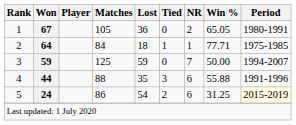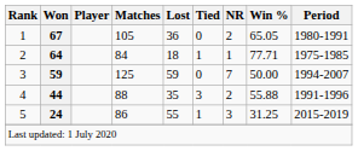 <table class="wikitable plainrowheaders sortable">
 <tr>
 <th scope=col>Rank</th>
 <th>Won</th>
 <th scope=col>Player</th>
 <th scope=col>Matches</th>
 <th>Lost</th>
 <th>Tied</th>
 <th>NR</th>
 <th>Win %</th>
 <th>Period</th>
 </tr>
 <tr>
 <td align=center>1</td>
 <th scope=row style=text-align:center;>67</th>
 <td></td>
 <td>105</td>
 <td>36</td>
 <td>0</td>
 <td>2</td>
 <td>65.05</td>
 <td>1980-1991</td>
 </tr>
 <tr>
 <td align=center>2</td>
 <th scope=row style=text-align:center;>64</th>
 <td></td>
 <td>84</td>
 <td>18</td>
 <td>1</td>
 <td>1</td>
 <td>77.71</td>
 <td>1975-1985</td>
 </tr>
 <tr>
 <td align=center>3</td>
 <th scope=row style=text-align:center;>59</th>
 <td></td>
 <td>125</td>
 <td>59</td>
 <td>0</td>
 <td>7</td>
 <td>50.00</td>
 <td>1994-2007</td>
 </tr>
 <tr>
 <td align=center>4</td>
 <th scope=row style=text-align:center;>44</th>
 <td></td>
 <td>88</td>
 <td>35</td>
 <td>3</td>
-<td>6</td>
+<td>2</td>
 <td>55.88</td>
 <td>1991-1996</td>
 </tr>
 <tr>
 <td align=center>5</td>
 <th scope=row style=text-align:center;>24</th>
 <td></td>
 <td>86</td>
-<td>54</td>
-<td>2</td>
-<td>6</td>
+<td>55</td>
+<td>1</td>
+<td>3</td>
 <td>31.25</td>
-<td style="background: lightyellow;">2015-2019</td>
+<td>2015-2019</td>
 </tr>
 <tr>
 </tr>
 <tr class=sortbottom>
 <td colspan=9><small>Last updated: 1 July 2020</small></td>
 </tr>
 </table>
